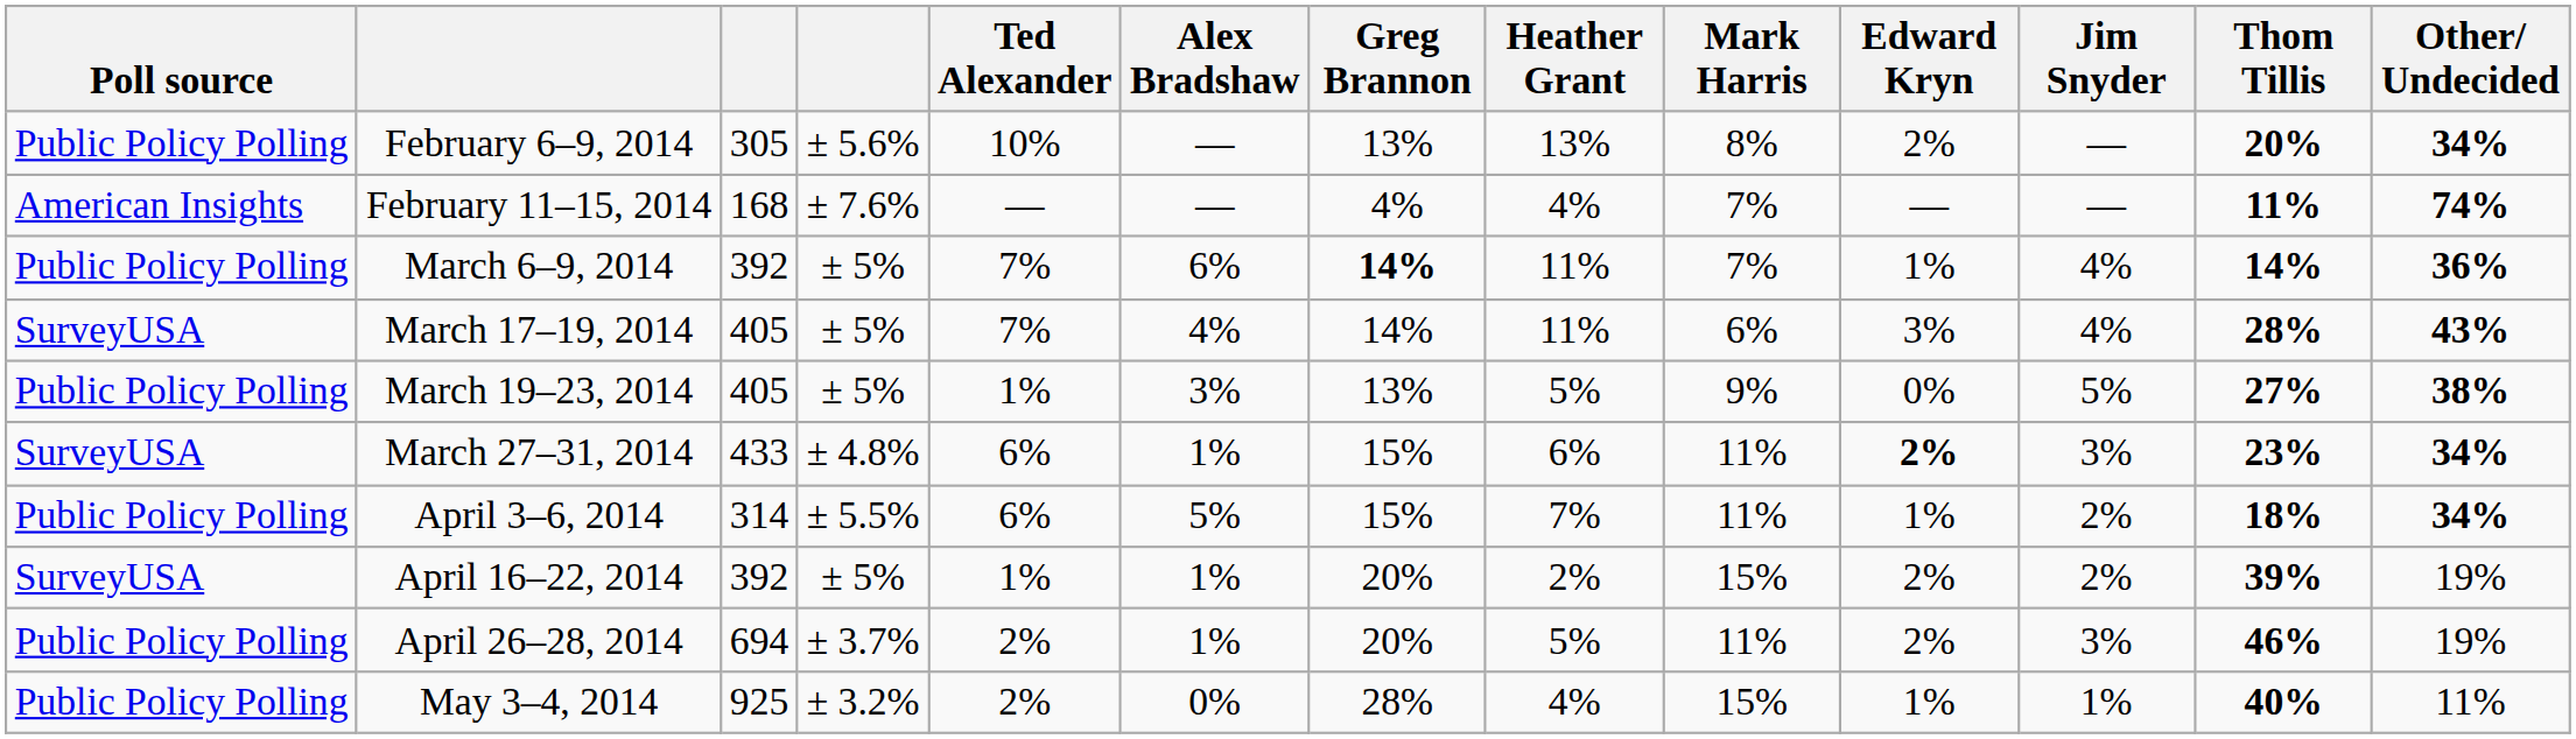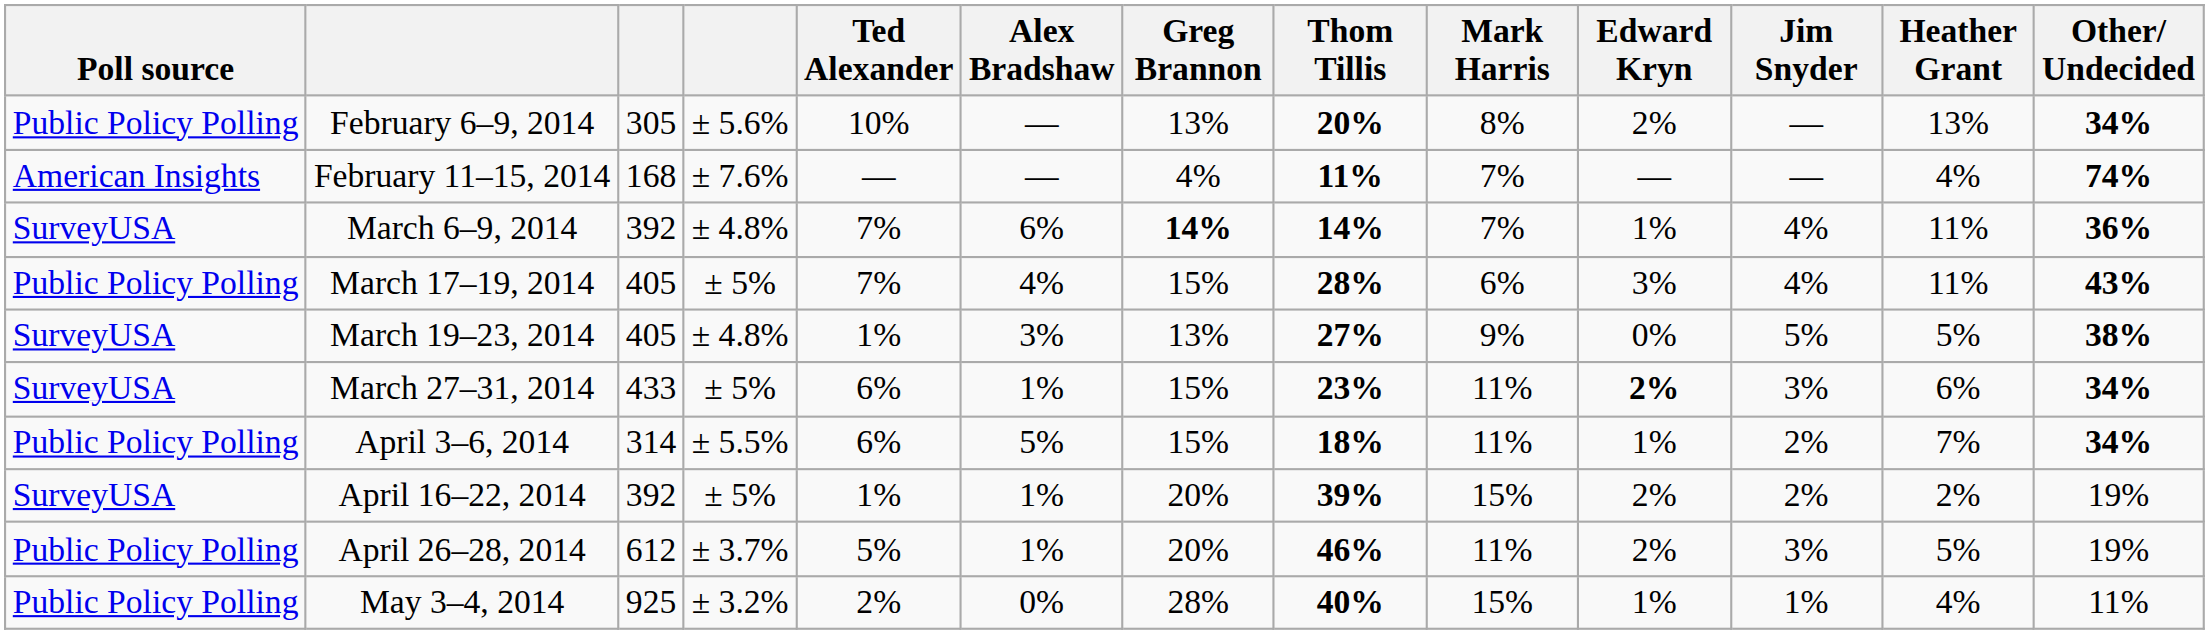 <table class="wikitable" style="text-align:center">
 <tr valign= bottom>
 <th>Poll source</th>
 <th></th>
 <th></th>
 <th></th>
 <th style="width:65px;">Ted<br>Alexander</th>
 <th style="width:65px;">Alex<br>Bradshaw</th>
 <th style="width:65px;">Greg<br>Brannon</th>
-<th style="width:65px;">Heather<br>Grant</th>
+<th style="width:65px;">Thom<br>Tillis</th>
 <th style="width:65px;">Mark<br>Harris</th>
 <th style="width:65px;">Edward<br>Kryn</th>
 <th style="width:65px;">Jim<br>Snyder</th>
-<th style="width:65px;">Thom<br>Tillis</th>
+<th style="width:65px;">Heather<br>Grant</th>
 <th>Other/<br>Undecided</th>
 </tr>
 <tr>
 <td align=left><a href='#'>Public Policy Polling</a></td>
 <td>February 6–9, 2014</td>
 <td>305</td>
 <td>± 5.6%</td>
 <td>10%</td>
 <td>—</td>
 <td>13%</td>
-<td>13%</td>
+<td><strong>20%</strong></td>
 <td>8%</td>
 <td>2%</td>
 <td>—</td>
-<td><strong>20%</strong></td>
+<td>13%</td>
 <td><strong>34%</strong></td>
 </tr>
 <tr>
 <td align=left><a href='#'>American Insights</a></td>
 <td>February 11–15, 2014</td>
 <td>168</td>
 <td>± 7.6%</td>
 <td>—</td>
 <td>—</td>
 <td>4%</td>
-<td>4%</td>
+<td><strong>11%</strong></td>
 <td>7%</td>
 <td>—</td>
 <td>—</td>
-<td><strong>11%</strong></td>
+<td>4%</td>
 <td><strong>74%</strong></td>
 </tr>
 <tr>
-<td align=left><a href='#'>Public Policy Polling</a></td>
+<td align=left><a href='#'>SurveyUSA</a></td>
 <td>March 6–9, 2014</td>
 <td>392</td>
-<td>± 5%</td>
+<td>± 4.8%</td>
 <td>7%</td>
 <td>6%</td>
 <td><strong>14%</strong></td>
-<td>11%</td>
+<td><strong>14%</strong></td>
 <td>7%</td>
 <td>1%</td>
 <td>4%</td>
-<td><strong>14%</strong></td>
+<td>11%</td>
 <td><strong>36%</strong></td>
 </tr>
 <tr>
-<td align=left><a href='#'>SurveyUSA</a></td>
+<td align=left><a href='#'>Public Policy Polling</a></td>
 <td>March 17–19, 2014</td>
 <td>405</td>
 <td>± 5%</td>
 <td>7%</td>
 <td>4%</td>
-<td>14%</td>
-<td>11%</td>
+<td>15%</td>
+<td><strong>28%</strong></td>
 <td>6%</td>
 <td>3%</td>
 <td>4%</td>
-<td><strong>28%</strong></td>
+<td>11%</td>
 <td><strong>43%</strong></td>
 </tr>
 <tr>
-<td align=left><a href='#'>Public Policy Polling</a></td>
+<td align=left><a href='#'>SurveyUSA</a></td>
 <td>March 19–23, 2014</td>
 <td>405</td>
-<td>± 5%</td>
+<td>± 4.8%</td>
 <td>1%</td>
 <td>3%</td>
 <td>13%</td>
-<td>5%</td>
+<td><strong>27%</strong></td>
 <td>9%</td>
 <td>0%</td>
 <td>5%</td>
-<td><strong>27%</strong></td>
+<td>5%</td>
 <td><strong>38%</strong></td>
 </tr>
 <tr>
 <td align=left><a href='#'>SurveyUSA</a></td>
 <td>March 27–31, 2014</td>
 <td>433</td>
-<td>± 4.8%</td>
+<td>± 5%</td>
 <td>6%</td>
 <td>1%</td>
 <td>15%</td>
-<td>6%</td>
+<td><strong>23%</strong></td>
 <td>11%</td>
 <td><strong>2%</strong></td>
 <td>3%</td>
-<td><strong>23%</strong></td>
+<td>6%</td>
 <td><strong>34%</strong></td>
 </tr>
 <tr>
 <td align=left><a href='#'>Public Policy Polling</a></td>
 <td>April 3–6, 2014</td>
 <td>314</td>
 <td>± 5.5%</td>
 <td>6%</td>
 <td>5%</td>
 <td>15%</td>
-<td>7%</td>
+<td><strong>18%</strong></td>
 <td>11%</td>
 <td>1%</td>
 <td>2%</td>
-<td><strong>18%</strong></td>
+<td>7%</td>
 <td><strong>34%</strong></td>
 </tr>
 <tr>
 <td align=left><a href='#'>SurveyUSA</a></td>
 <td>April 16–22, 2014</td>
 <td>392</td>
 <td>± 5%</td>
 <td>1%</td>
 <td>1%</td>
 <td>20%</td>
-<td>2%</td>
+<td><strong>39%</strong></td>
 <td>15%</td>
 <td>2%</td>
 <td>2%</td>
-<td><strong>39%</strong></td>
+<td>2%</td>
 <td>19%</td>
 </tr>
 <tr>
 <td align=left><a href='#'>Public Policy Polling</a></td>
 <td>April 26–28, 2014</td>
-<td>694</td>
+<td>612</td>
 <td>± 3.7%</td>
-<td>2%</td>
+<td>5%</td>
 <td>1%</td>
 <td>20%</td>
-<td>5%</td>
+<td><strong>46%</strong></td>
 <td>11%</td>
 <td>2%</td>
 <td>3%</td>
-<td><strong>46%</strong></td>
+<td>5%</td>
 <td>19%</td>
 </tr>
 <tr>
 <td align=left><a href='#'>Public Policy Polling</a></td>
 <td>May 3–4, 2014</td>
 <td>925</td>
 <td>± 3.2%</td>
 <td>2%</td>
 <td>0%</td>
 <td>28%</td>
-<td>4%</td>
+<td><strong>40%</strong></td>
 <td>15%</td>
 <td>1%</td>
 <td>1%</td>
-<td><strong>40%</strong></td>
+<td>4%</td>
 <td>11%</td>
 </tr>
 </table>
